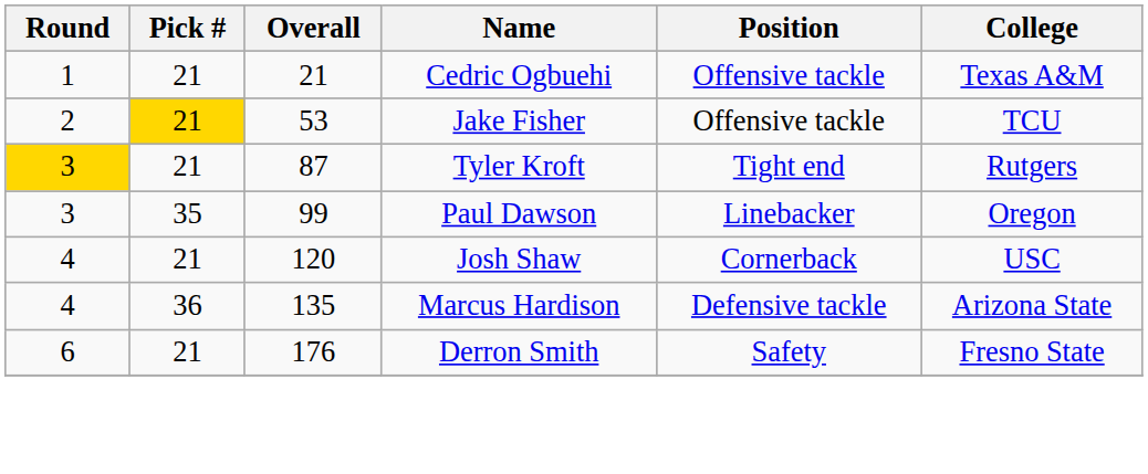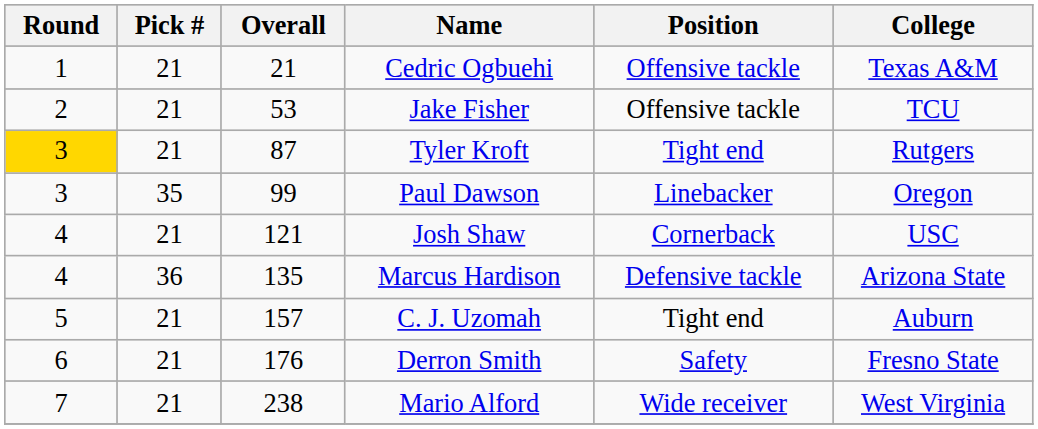 <table class="wikitable sortable sortable" style="width: 100%; text-align:center">
 <tr>
 <th>Round</th>
 <th>Pick #</th>
 <th>Overall</th>
 <th>Name</th>
 <th>Position</th>
 <th>College</th>
 </tr>
 <tr>
 <td>1</td>
 <td>21</td>
 <td>21</td>
 <td><a href='#'>Cedric Ogbuehi</a></td>
 <td><a href='#'>Offensive tackle</a></td>
 <td><a href='#'>Texas A&M</a></td>
 </tr>
 <tr>
 <td>2</td>
-<td style="background: gold;">21</td>
+<td>21</td>
 <td>53</td>
 <td><a href='#'>Jake Fisher</a></td>
 <td>Offensive tackle</td>
 <td><a href='#'>TCU</a></td>
 </tr>
 <tr>
 <td style="background: gold;">3</td>
 <td>21</td>
 <td>87</td>
 <td><a href='#'>Tyler Kroft</a></td>
 <td><a href='#'>Tight end</a></td>
 <td><a href='#'>Rutgers</a></td>
 </tr>
 <tr>
 <td>3</td>
 <td>35</td>
 <td>99</td>
 <td><a href='#'>Paul Dawson</a></td>
 <td><a href='#'>Linebacker</a></td>
 <td><a href='#'>Oregon</a></td>
 </tr>
 <tr>
 <td>4</td>
 <td>21</td>
-<td>120</td>
+<td>121</td>
 <td><a href='#'>Josh Shaw</a></td>
 <td><a href='#'>Cornerback</a></td>
 <td><a href='#'>USC</a></td>
 </tr>
 <tr>
 <td>4</td>
 <td>36</td>
 <td>135</td>
 <td><a href='#'>Marcus Hardison</a></td>
 <td><a href='#'>Defensive tackle</a></td>
 <td><a href='#'>Arizona State</a></td>
 </tr>
 <tr>
+<td>5</td>
+<td>21</td>
+<td>157</td>
+<td><a href='#'>C. J. Uzomah</a></td>
+<td>Tight end</td>
+<td><a href='#'>Auburn</a></td>
+</tr>
+<tr>
 <td>6</td>
 <td>21</td>
 <td>176</td>
 <td><a href='#'>Derron Smith</a></td>
 <td><a href='#'>Safety</a></td>
 <td><a href='#'>Fresno State</a></td>
 </tr>
 <tr>
+<td>7</td>
+<td>21</td>
+<td>238</td>
+<td><a href='#'>Mario Alford</a></td>
+<td><a href='#'>Wide receiver</a></td>
+<td><a href='#'>West Virginia</a></td>
+</tr>
+<tr>
 </tr>
 </table>
